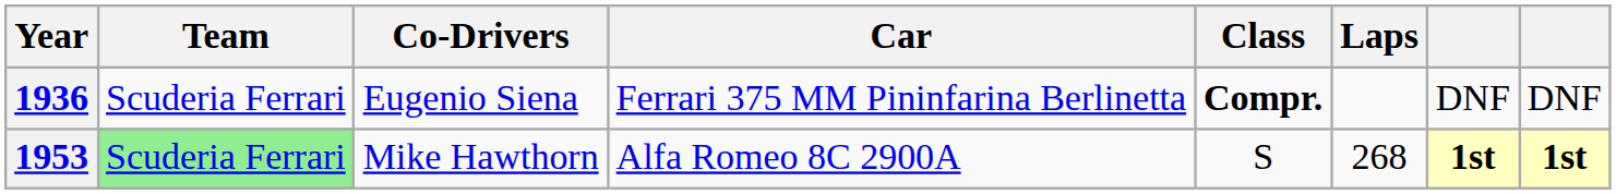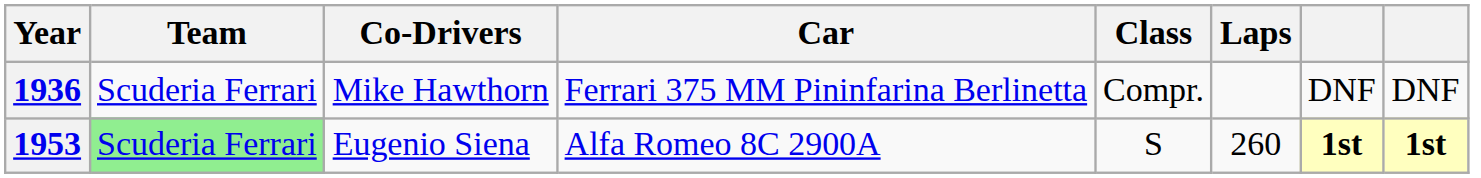 <table class="wikitable" style="text-align:center; font-size:90%">
 <tr>
 <th>Year</th>
 <th>Team</th>
 <th>Co-Drivers</th>
 <th>Car</th>
 <th>Class</th>
 <th>Laps</th>
 <th></th>
 <th></th>
 </tr>
 <tr>
 <th><a href='#'>1936</a></th>
 <td align="left"nowrap> <a href='#'>Scuderia Ferrari</a></td>
-<td align="left"nowrap> <a href='#'>Eugenio Siena</a></td>
+<td align="left"nowrap> <a href='#'>Mike Hawthorn</a></td>
 <td align="left"nowrap><a href='#'>Ferrari 375 MM Pininfarina Berlinetta</a></td>
-<td><strong>Compr.</strong></td>
+<td>Compr.</td>
 <td></td>
 <td>DNF</td>
 <td>DNF</td>
 </tr>
 <tr>
 <th><a href='#'>1953</a></th>
 <td align="left"nowrap style="background: lightgreen;"> <a href='#'>Scuderia Ferrari</a></td>
-<td align="left"nowrap> <a href='#'>Mike Hawthorn</a></td>
+<td align="left"nowrap> <a href='#'>Eugenio Siena</a></td>
 <td align="left"nowrap><a href='#'>Alfa Romeo 8C 2900A</a></td>
 <td>S</td>
-<td>268</td>
+<td>260</td>
 <td style="background:#ffffbf;"><strong>1st</strong></td>
 <td style="background:#ffffbf;"><strong>1st</strong></td>
 </tr>
 </table>
